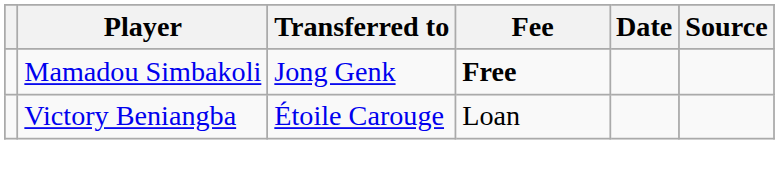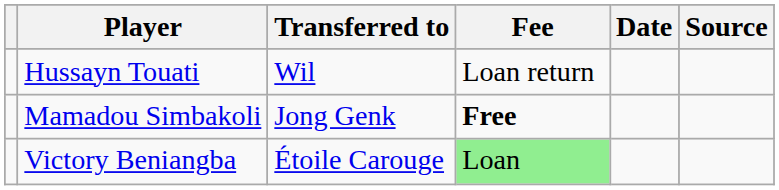 <table class="wikitable plainrowheaders sortable">
 <tr>
 <th></th>
 <th scope="col">Player</th>
 <th>Transferred to</th>
 <th style="width: 80px;">Fee</th>
 <th scope="col">Date</th>
 <th scope="col">Source</th>
+</tr>
+<tr>
+<td align="center"></td>
+<td> <a href='#'>Hussayn Touati</a></td>
+<td> <a href='#'>Wil</a></td>
+<td>Loan return</td>
+<td></td>
+<td></td>
 </tr>
 <tr>
 <td align="center"></td>
 <td> <a href='#'>Mamadou Simbakoli</a></td>
 <td> <a href='#'>Jong Genk</a></td>
 <td><strong>Free</strong></td>
 <td></td>
 <td></td>
 </tr>
 <tr>
 <td align="center"></td>
 <td> <a href='#'>Victory Beniangba</a></td>
 <td> <a href='#'>Étoile Carouge</a></td>
-<td>Loan</td>
+<td style="background: lightgreen;">Loan</td>
 <td></td>
 <td></td>
 </tr>
 </table>
